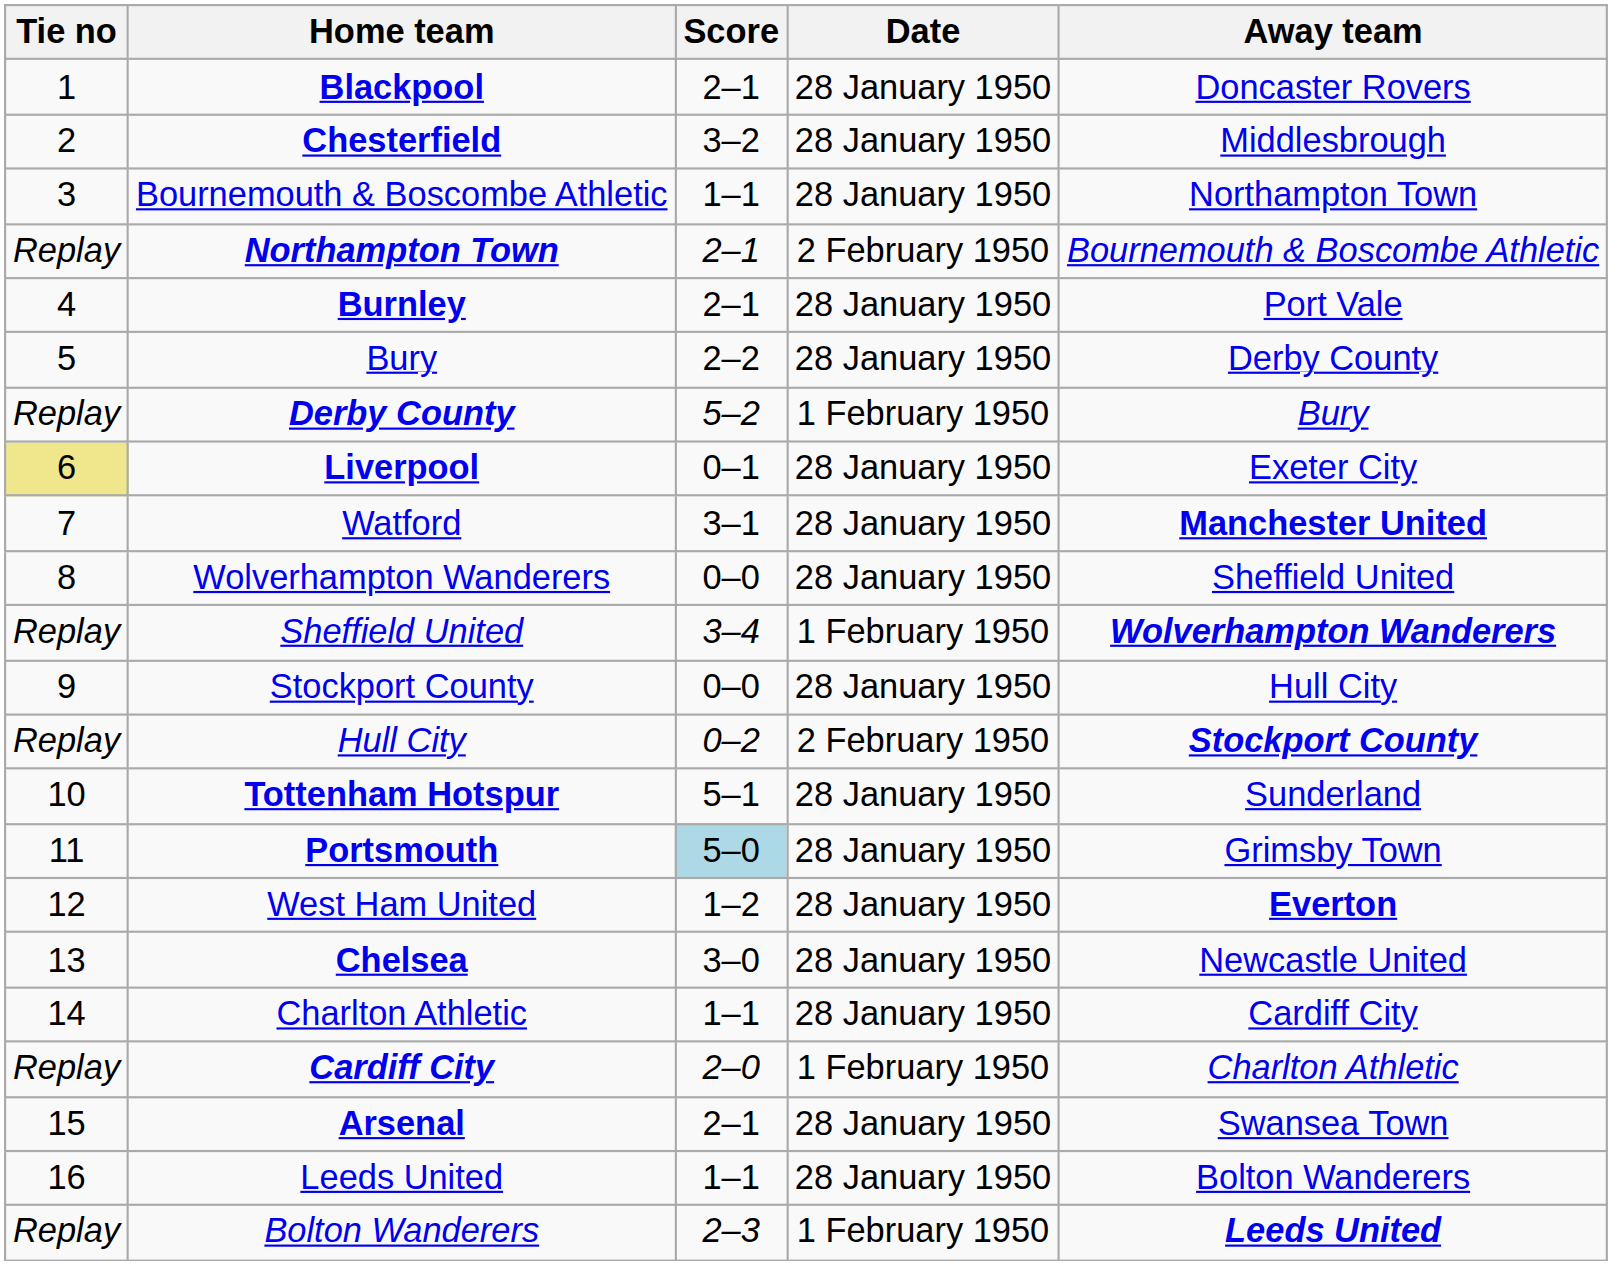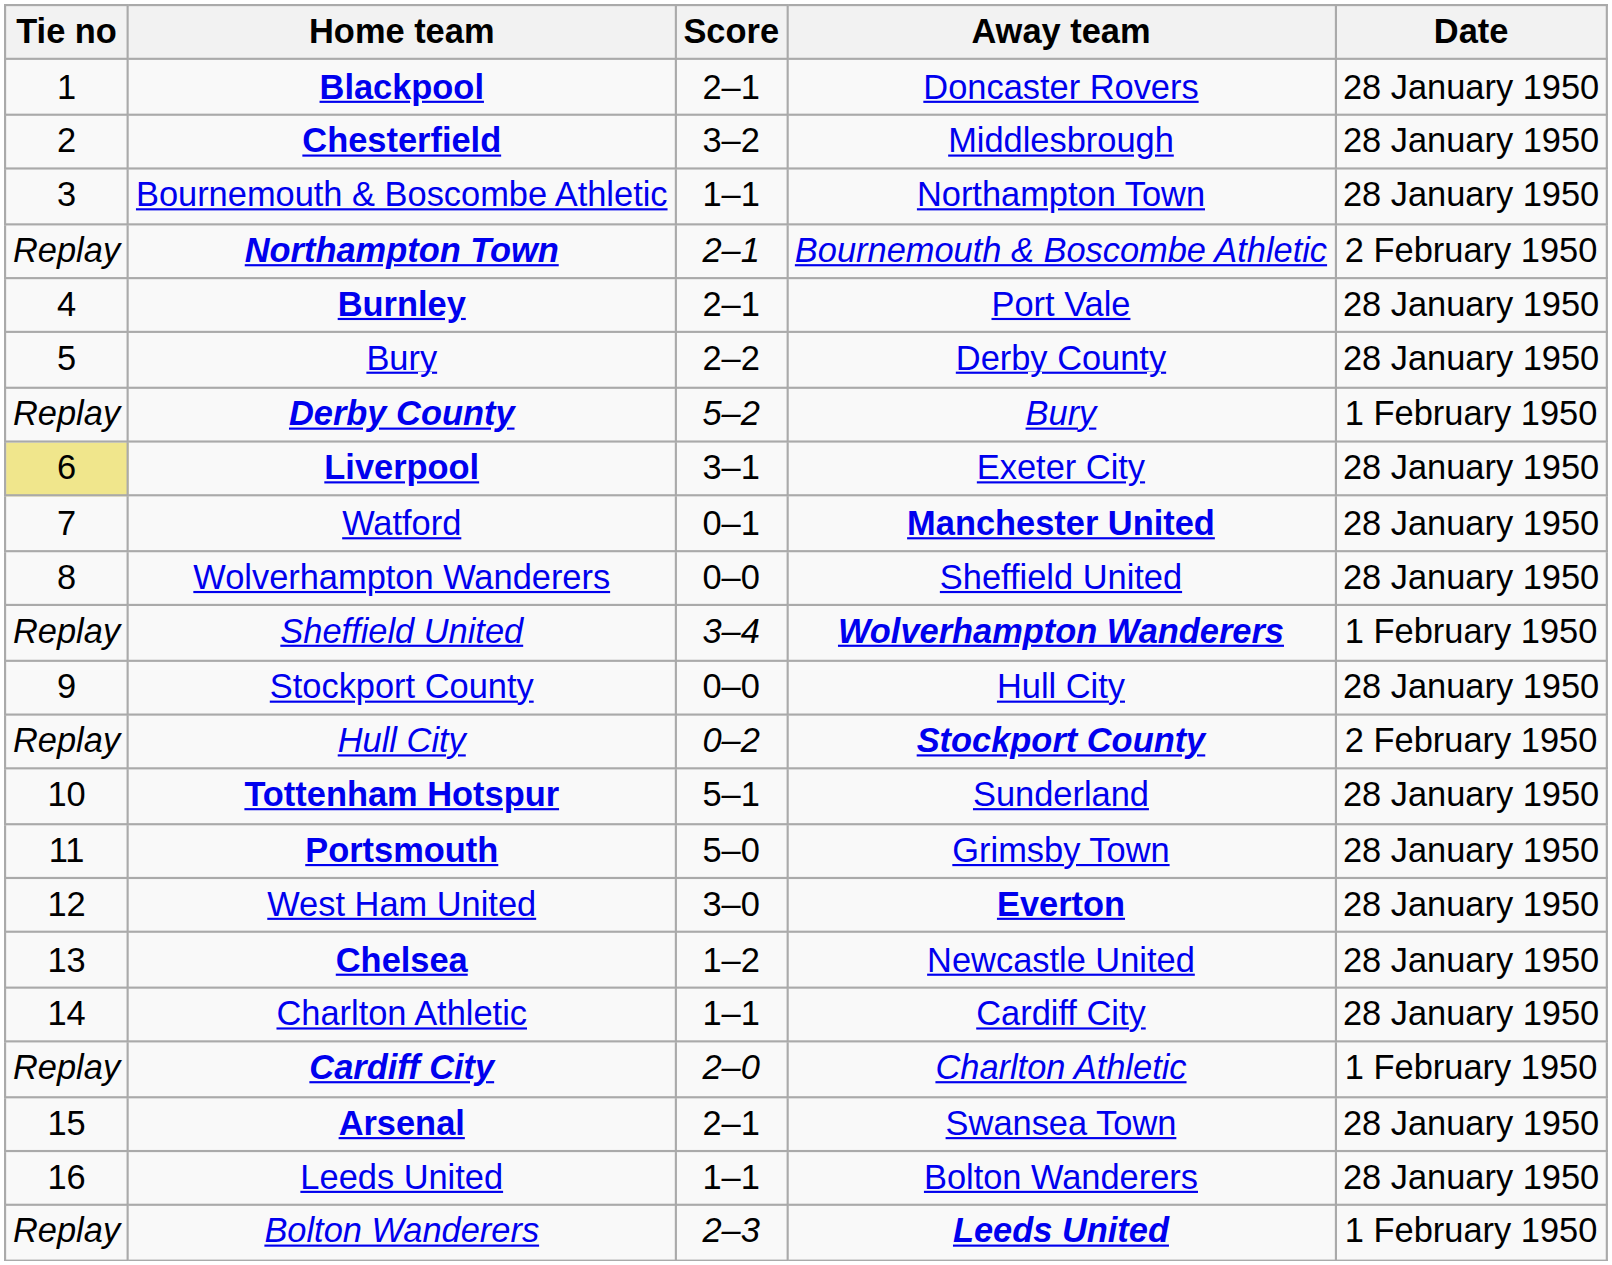 <table class="wikitable" style="text-align: center">
 <tr>
 <th>Tie no</th>
 <th>Home team</th>
 <th>Score</th>
+<th>Away team</th>
 <th>Date</th>
-<th>Away team</th>
 </tr>
 <tr>
 <td>1</td>
 <td><strong><a href='#'>Blackpool</a></strong></td>
 <td>2–1</td>
+<td><a href='#'>Doncaster Rovers</a></td>
 <td>28 January 1950</td>
-<td><a href='#'>Doncaster Rovers</a></td>
 </tr>
 <tr>
 <td>2</td>
 <td><strong><a href='#'>Chesterfield</a></strong></td>
 <td>3–2</td>
+<td><a href='#'>Middlesbrough</a></td>
 <td>28 January 1950</td>
-<td><a href='#'>Middlesbrough</a></td>
 </tr>
 <tr>
 <td>3</td>
 <td><a href='#'>Bournemouth & Boscombe Athletic</a></td>
 <td>1–1</td>
+<td><a href='#'>Northampton Town</a></td>
 <td>28 January 1950</td>
-<td><a href='#'>Northampton Town</a></td>
 </tr>
 <tr>
 <td><em>Replay</em></td>
 <td><strong><em><a href='#'>Northampton Town</a></em></strong></td>
 <td><em>2–1</em></td>
+<td><em><a href='#'>Bournemouth & Boscombe Athletic</a></em></td>
 <td>2 February 1950</td>
-<td><em><a href='#'>Bournemouth & Boscombe Athletic</a></em></td>
 </tr>
 <tr>
 <td>4</td>
 <td><strong><a href='#'>Burnley</a></strong></td>
 <td>2–1</td>
+<td><a href='#'>Port Vale</a></td>
 <td>28 January 1950</td>
-<td><a href='#'>Port Vale</a></td>
 </tr>
 <tr>
 <td>5</td>
 <td><a href='#'>Bury</a></td>
 <td>2–2</td>
+<td><a href='#'>Derby County</a></td>
 <td>28 January 1950</td>
-<td><a href='#'>Derby County</a></td>
 </tr>
 <tr>
 <td><em>Replay</em></td>
 <td><strong><em><a href='#'>Derby County</a></em></strong></td>
 <td><em>5–2</em></td>
+<td><em><a href='#'>Bury</a></em></td>
 <td>1 February 1950</td>
-<td><em><a href='#'>Bury</a></em></td>
 </tr>
 <tr>
 <td style="background: khaki;">6</td>
 <td><strong><a href='#'>Liverpool</a></strong></td>
-<td>0–1</td>
+<td>3–1</td>
+<td><a href='#'>Exeter City</a></td>
 <td>28 January 1950</td>
-<td><a href='#'>Exeter City</a></td>
 </tr>
 <tr>
 <td>7</td>
 <td><a href='#'>Watford</a></td>
-<td>3–1</td>
+<td>0–1</td>
+<td><strong><a href='#'>Manchester United</a></strong></td>
 <td>28 January 1950</td>
-<td><strong><a href='#'>Manchester United</a></strong></td>
 </tr>
 <tr>
 <td>8</td>
 <td><a href='#'>Wolverhampton Wanderers</a></td>
 <td>0–0</td>
+<td><a href='#'>Sheffield United</a></td>
 <td>28 January 1950</td>
-<td><a href='#'>Sheffield United</a></td>
 </tr>
 <tr>
 <td><em>Replay</em></td>
 <td><em><a href='#'>Sheffield United</a></em></td>
 <td><em>3–4</em></td>
+<td><strong><em><a href='#'>Wolverhampton Wanderers</a></em></strong></td>
 <td>1 February 1950</td>
-<td><strong><em><a href='#'>Wolverhampton Wanderers</a></em></strong></td>
 </tr>
 <tr>
 <td>9</td>
 <td><a href='#'>Stockport County</a></td>
 <td>0–0</td>
+<td><a href='#'>Hull City</a></td>
 <td>28 January 1950</td>
-<td><a href='#'>Hull City</a></td>
 </tr>
 <tr>
 <td><em>Replay</em></td>
 <td><em><a href='#'>Hull City</a></em></td>
 <td><em>0–2</em></td>
+<td><strong><em><a href='#'>Stockport County</a></em></strong></td>
 <td>2 February 1950</td>
-<td><strong><em><a href='#'>Stockport County</a></em></strong></td>
 </tr>
 <tr>
 <td>10</td>
 <td><strong><a href='#'>Tottenham Hotspur</a></strong></td>
 <td>5–1</td>
+<td><a href='#'>Sunderland</a></td>
 <td>28 January 1950</td>
-<td><a href='#'>Sunderland</a></td>
 </tr>
 <tr>
 <td>11</td>
 <td><strong><a href='#'>Portsmouth</a></strong></td>
-<td style="background: lightblue;">5–0</td>
+<td>5–0</td>
+<td><a href='#'>Grimsby Town</a></td>
 <td>28 January 1950</td>
-<td><a href='#'>Grimsby Town</a></td>
 </tr>
 <tr>
 <td>12</td>
 <td><a href='#'>West Ham United</a></td>
-<td>1–2</td>
+<td>3–0</td>
+<td><strong><a href='#'>Everton</a></strong></td>
 <td>28 January 1950</td>
-<td><strong><a href='#'>Everton</a></strong></td>
 </tr>
 <tr>
 <td>13</td>
 <td><strong><a href='#'>Chelsea</a></strong></td>
-<td>3–0</td>
+<td>1–2</td>
+<td><a href='#'>Newcastle United</a></td>
 <td>28 January 1950</td>
-<td><a href='#'>Newcastle United</a></td>
 </tr>
 <tr>
 <td>14</td>
 <td><a href='#'>Charlton Athletic</a></td>
 <td>1–1</td>
+<td><a href='#'>Cardiff City</a></td>
 <td>28 January 1950</td>
-<td><a href='#'>Cardiff City</a></td>
 </tr>
 <tr>
 <td><em>Replay</em></td>
 <td><strong><em><a href='#'>Cardiff City</a></em></strong></td>
 <td><em>2–0</em></td>
+<td><em><a href='#'>Charlton Athletic</a></em></td>
 <td>1 February 1950</td>
-<td><em><a href='#'>Charlton Athletic</a></em></td>
 </tr>
 <tr>
 <td>15</td>
 <td><strong><a href='#'>Arsenal</a></strong></td>
 <td>2–1</td>
+<td><a href='#'>Swansea Town</a></td>
 <td>28 January 1950</td>
-<td><a href='#'>Swansea Town</a></td>
 </tr>
 <tr>
 <td>16</td>
 <td><a href='#'>Leeds United</a></td>
 <td>1–1</td>
+<td><a href='#'>Bolton Wanderers</a></td>
 <td>28 January 1950</td>
-<td><a href='#'>Bolton Wanderers</a></td>
 </tr>
 <tr>
 <td><em>Replay</em></td>
 <td><em><a href='#'>Bolton Wanderers</a></em></td>
 <td><em>2–3</em></td>
+<td><strong><em><a href='#'>Leeds United</a></em></strong></td>
 <td>1 February 1950</td>
-<td><strong><em><a href='#'>Leeds United</a></em></strong></td>
 </tr>
 </table>
